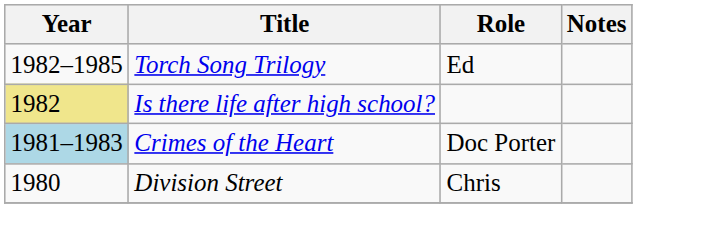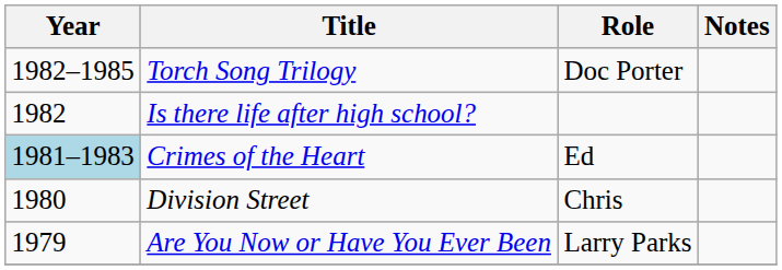 <table class="wikitable sortable">
 <tr>
 <th>Year</th>
 <th>Title</th>
 <th>Role</th>
 <th class="unsortable">Notes</th>
 </tr>
 <tr>
 <td>1982–1985</td>
 <td><em><a href='#'>Torch Song Trilogy</a></em></td>
-<td>Ed</td>
+<td>Doc Porter</td>
 <td></td>
 </tr>
 <tr>
-<td style="background: khaki;">1982</td>
+<td>1982</td>
 <td><em><a href='#'>Is there life after high school?</a></em></td>
 <td></td>
 <td></td>
 </tr>
 <tr>
 <td style="background: lightblue;">1981–1983</td>
 <td><em><a href='#'>Crimes of the Heart</a></em></td>
-<td>Doc Porter</td>
+<td>Ed</td>
 <td></td>
 </tr>
 <tr>
 <td>1980</td>
 <td><em>Division Street</em></td>
 <td>Chris</td>
 <td></td>
 </tr>
 <tr>
+<td>1979</td>
+<td><em><a href='#'>Are You Now or Have You Ever Been</a></em></td>
+<td>Larry Parks</td>
+<td></td>
+</tr>
+<tr>
 </tr>
 </table>
